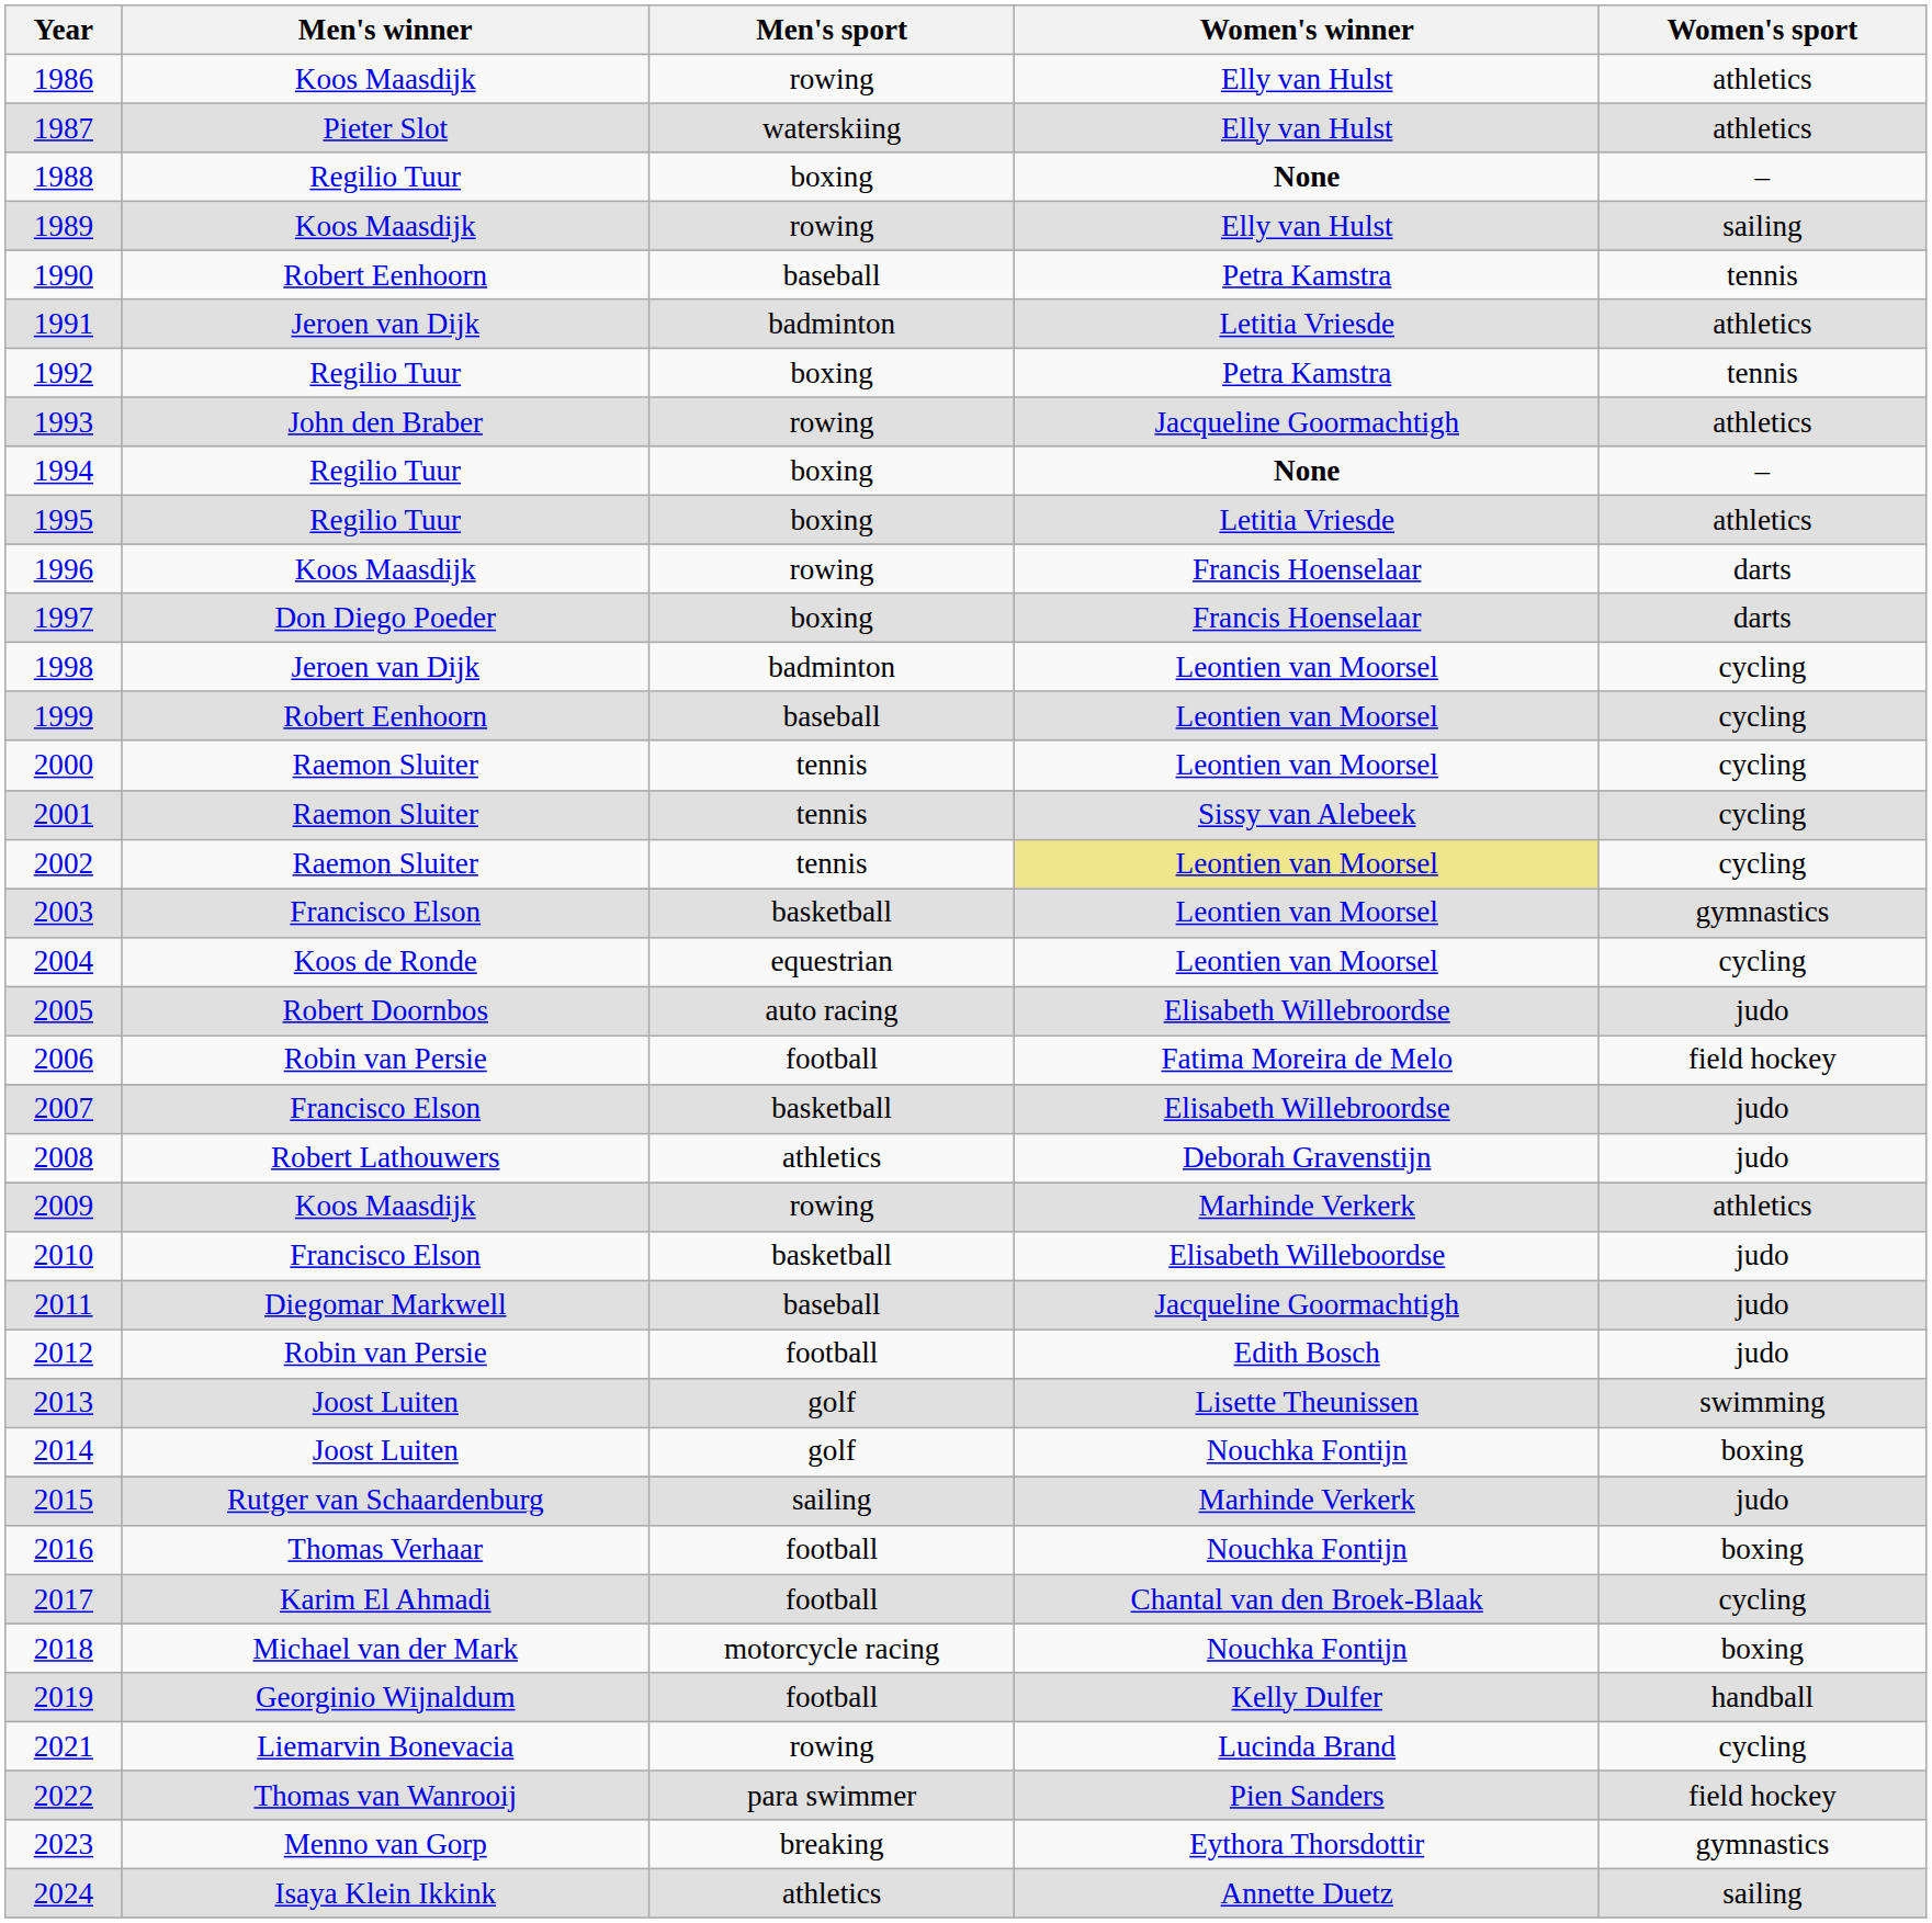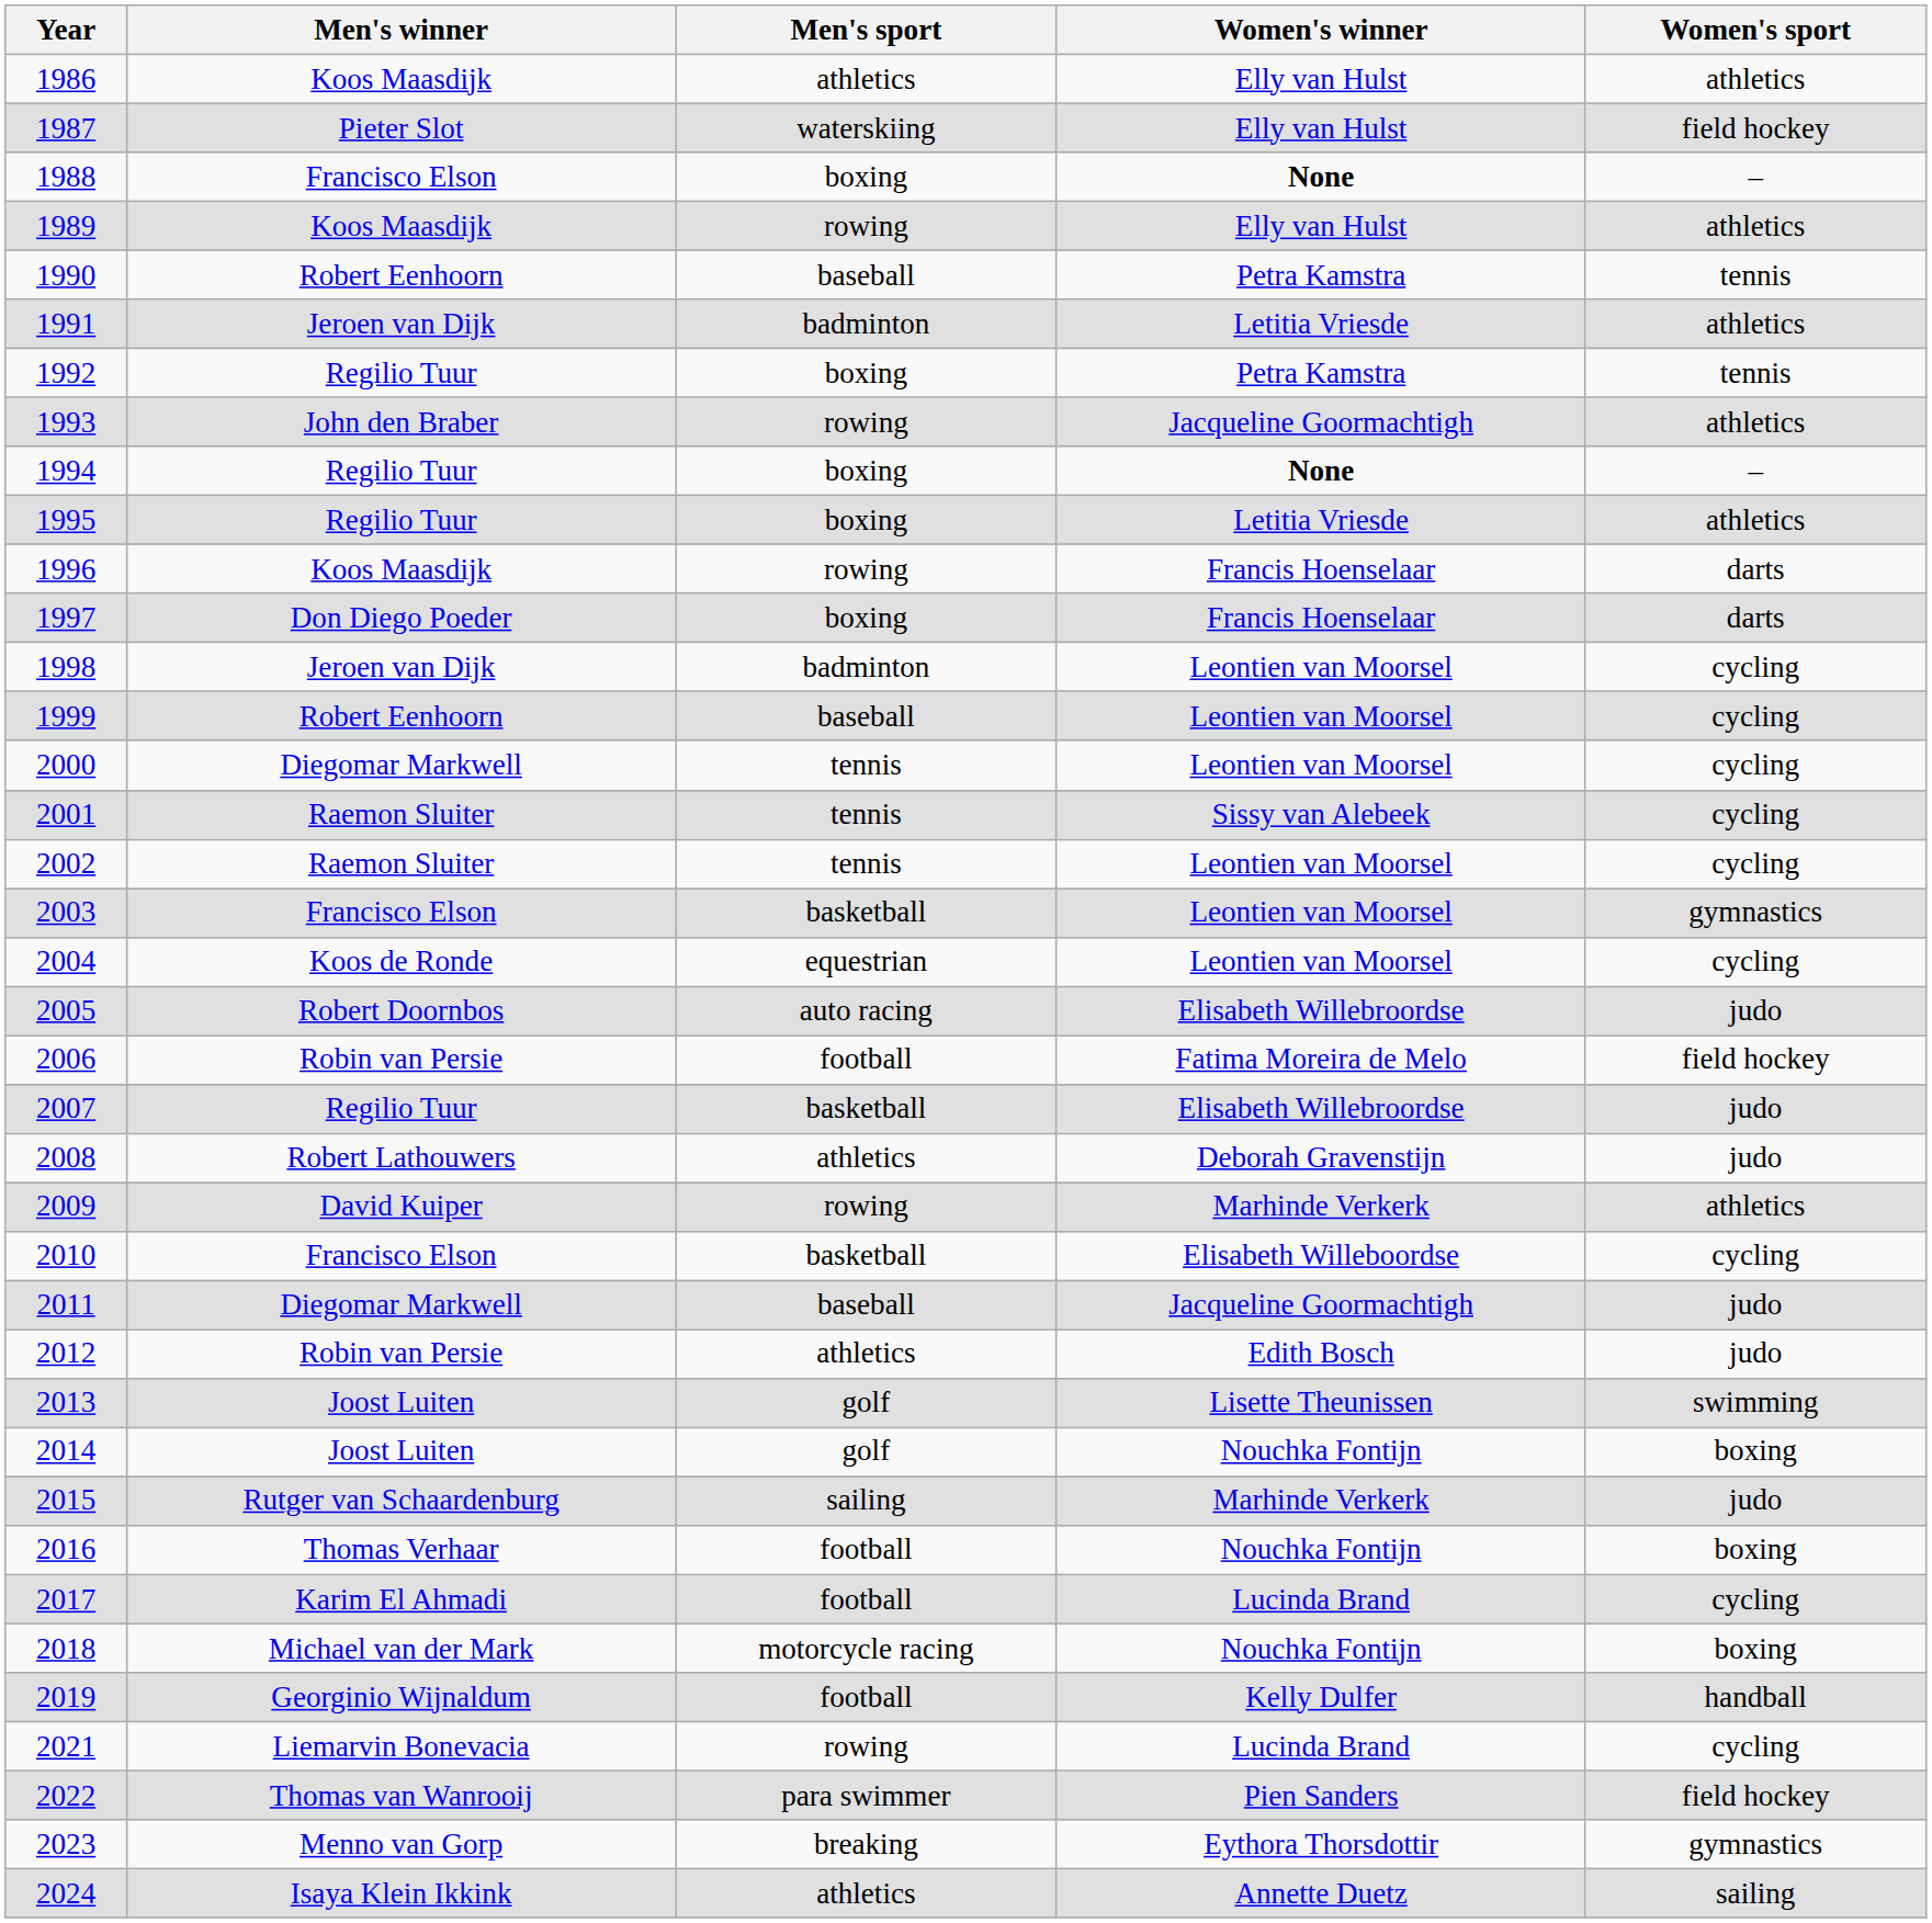 <table class="wikitable" style=" text-align:center; font-size:110%;" width="90%">
 <tr>
 <th>Year</th>
 <th>Men's winner</th>
 <th>Men's sport</th>
 <th>Women's winner</th>
 <th>Women's sport</th>
 </tr>
 <tr>
 <td><a href='#'>1986</a></td>
 <td><a href='#'>Koos Maasdijk</a></td>
-<td>rowing</td>
+<td>athletics</td>
 <td><a href='#'>Elly van Hulst</a></td>
 <td>athletics</td>
 </tr>
 <tr bgcolor="#e0e0e0">
 <td><a href='#'>1987</a></td>
 <td><a href='#'>Pieter Slot</a></td>
 <td>waterskiing</td>
 <td><a href='#'>Elly van Hulst</a></td>
-<td>athletics</td>
+<td>field hockey</td>
 </tr>
 <tr>
 <td><a href='#'>1988</a></td>
-<td><a href='#'>Regilio Tuur</a></td>
+<td><a href='#'>Francisco Elson</a></td>
 <td>boxing</td>
 <td><strong>None</strong></td>
 <td>–</td>
 </tr>
 <tr bgcolor="#e0e0e0">
 <td><a href='#'>1989</a></td>
 <td><a href='#'>Koos Maasdijk</a></td>
 <td>rowing</td>
 <td><a href='#'>Elly van Hulst</a></td>
-<td>sailing</td>
+<td>athletics</td>
 </tr>
 <tr>
 <td><a href='#'>1990</a></td>
 <td><a href='#'>Robert Eenhoorn</a></td>
 <td>baseball</td>
 <td><a href='#'>Petra Kamstra</a></td>
 <td>tennis</td>
 </tr>
 <tr bgcolor="#e0e0e0">
 <td><a href='#'>1991</a></td>
 <td><a href='#'>Jeroen van Dijk</a></td>
 <td>badminton</td>
 <td><a href='#'>Letitia Vriesde</a></td>
 <td>athletics</td>
 </tr>
 <tr>
 <td><a href='#'>1992</a></td>
 <td><a href='#'>Regilio Tuur</a></td>
 <td>boxing</td>
 <td><a href='#'>Petra Kamstra</a></td>
 <td>tennis</td>
 </tr>
 <tr bgcolor="#e0e0e0">
 <td><a href='#'>1993</a></td>
 <td><a href='#'>John den Braber</a></td>
 <td>rowing</td>
 <td><a href='#'>Jacqueline Goormachtigh</a></td>
 <td>athletics</td>
 </tr>
 <tr>
 <td><a href='#'>1994</a></td>
 <td><a href='#'>Regilio Tuur</a></td>
 <td>boxing</td>
 <td><strong>None</strong></td>
 <td>–</td>
 </tr>
 <tr bgcolor="#e0e0e0">
 <td><a href='#'>1995</a></td>
 <td><a href='#'>Regilio Tuur</a></td>
 <td>boxing</td>
 <td><a href='#'>Letitia Vriesde</a></td>
 <td>athletics</td>
 </tr>
 <tr>
 <td><a href='#'>1996</a></td>
 <td><a href='#'>Koos Maasdijk</a></td>
 <td>rowing</td>
 <td><a href='#'>Francis Hoenselaar</a></td>
 <td>darts</td>
 </tr>
 <tr bgcolor="#e0e0e0">
 <td><a href='#'>1997</a></td>
 <td><a href='#'>Don Diego Poeder</a></td>
 <td>boxing</td>
 <td><a href='#'>Francis Hoenselaar</a></td>
 <td>darts</td>
 </tr>
 <tr>
 <td><a href='#'>1998</a></td>
 <td><a href='#'>Jeroen van Dijk</a></td>
 <td>badminton</td>
 <td><a href='#'>Leontien van Moorsel</a></td>
 <td>cycling</td>
 </tr>
 <tr bgcolor="#e0e0e0">
 <td><a href='#'>1999</a></td>
 <td><a href='#'>Robert Eenhoorn</a></td>
 <td>baseball</td>
 <td><a href='#'>Leontien van Moorsel</a></td>
 <td>cycling</td>
 </tr>
 <tr>
 <td><a href='#'>2000</a></td>
-<td><a href='#'>Raemon Sluiter</a></td>
+<td><a href='#'>Diegomar Markwell</a></td>
 <td>tennis</td>
 <td><a href='#'>Leontien van Moorsel</a></td>
 <td>cycling</td>
 </tr>
 <tr bgcolor="#e0e0e0">
 <td><a href='#'>2001</a></td>
 <td><a href='#'>Raemon Sluiter</a></td>
 <td>tennis</td>
 <td><a href='#'>Sissy van Alebeek</a></td>
 <td>cycling</td>
 </tr>
 <tr>
 <td><a href='#'>2002</a></td>
 <td><a href='#'>Raemon Sluiter</a></td>
 <td>tennis</td>
-<td style="background: khaki;"><a href='#'>Leontien van Moorsel</a></td>
+<td><a href='#'>Leontien van Moorsel</a></td>
 <td>cycling</td>
 </tr>
 <tr bgcolor="#e0e0e0">
 <td><a href='#'>2003</a></td>
 <td><a href='#'>Francisco Elson</a></td>
 <td>basketball</td>
 <td><a href='#'>Leontien van Moorsel</a></td>
 <td>gymnastics</td>
 </tr>
 <tr>
 <td><a href='#'>2004</a></td>
 <td><a href='#'>Koos de Ronde</a></td>
 <td>equestrian</td>
 <td><a href='#'>Leontien van Moorsel</a></td>
 <td>cycling</td>
 </tr>
 <tr bgcolor="#e0e0e0">
 <td><a href='#'>2005</a></td>
 <td><a href='#'>Robert Doornbos</a></td>
 <td>auto racing</td>
 <td><a href='#'>Elisabeth Willebroordse</a></td>
 <td>judo</td>
 </tr>
 <tr>
 <td><a href='#'>2006</a></td>
 <td><a href='#'>Robin van Persie</a></td>
 <td>football</td>
 <td><a href='#'>Fatima Moreira de Melo</a></td>
 <td>field hockey</td>
 </tr>
 <tr bgcolor="#e0e0e0">
 <td><a href='#'>2007</a></td>
-<td><a href='#'>Francisco Elson</a></td>
+<td><a href='#'>Regilio Tuur</a></td>
 <td>basketball</td>
 <td><a href='#'>Elisabeth Willebroordse</a></td>
 <td>judo</td>
 </tr>
 <tr>
 <td><a href='#'>2008</a></td>
 <td><a href='#'>Robert Lathouwers</a></td>
 <td>athletics</td>
 <td><a href='#'>Deborah Gravenstijn</a></td>
 <td>judo</td>
 </tr>
 <tr bgcolor="#e0e0e0">
 <td><a href='#'>2009</a></td>
-<td><a href='#'>Koos Maasdijk</a></td>
+<td><a href='#'>David Kuiper</a></td>
 <td>rowing</td>
 <td><a href='#'>Marhinde Verkerk</a></td>
 <td>athletics</td>
 </tr>
 <tr>
 <td><a href='#'>2010</a></td>
 <td><a href='#'>Francisco Elson</a></td>
 <td>basketball</td>
 <td><a href='#'>Elisabeth Willeboordse</a></td>
-<td>judo</td>
+<td>cycling</td>
 </tr>
 <tr bgcolor="#e0e0e0">
 <td><a href='#'>2011</a></td>
 <td><a href='#'>Diegomar Markwell</a></td>
 <td>baseball</td>
 <td><a href='#'>Jacqueline Goormachtigh</a></td>
 <td>judo</td>
 </tr>
 <tr>
 <td><a href='#'>2012</a></td>
 <td><a href='#'>Robin van Persie</a></td>
-<td>football</td>
+<td>athletics</td>
 <td><a href='#'>Edith Bosch</a></td>
 <td>judo</td>
 </tr>
 <tr bgcolor="#e0e0e0">
 <td><a href='#'>2013</a></td>
 <td><a href='#'>Joost Luiten</a></td>
 <td>golf</td>
 <td><a href='#'>Lisette Theunissen</a></td>
 <td>swimming</td>
 </tr>
 <tr>
 <td><a href='#'>2014</a></td>
 <td><a href='#'>Joost Luiten</a></td>
 <td>golf</td>
 <td><a href='#'>Nouchka Fontijn</a></td>
 <td>boxing</td>
 </tr>
 <tr bgcolor="#e0e0e0">
 <td><a href='#'>2015</a></td>
 <td><a href='#'>Rutger van Schaardenburg</a></td>
 <td>sailing</td>
 <td><a href='#'>Marhinde Verkerk</a></td>
 <td>judo</td>
 </tr>
 <tr>
 <td><a href='#'>2016</a></td>
 <td><a href='#'>Thomas Verhaar</a></td>
 <td>football</td>
 <td><a href='#'>Nouchka Fontijn</a></td>
 <td>boxing</td>
 </tr>
 <tr bgcolor="#e0e0e0">
 <td><a href='#'>2017</a></td>
 <td><a href='#'>Karim El Ahmadi</a></td>
 <td>football</td>
-<td><a href='#'>Chantal van den Broek-Blaak</a></td>
+<td><a href='#'>Lucinda Brand</a></td>
 <td>cycling</td>
 </tr>
 <tr>
 <td><a href='#'>2018</a></td>
 <td><a href='#'>Michael van der Mark</a></td>
 <td>motorcycle racing</td>
 <td><a href='#'>Nouchka Fontijn</a></td>
 <td>boxing</td>
 </tr>
 <tr bgcolor="#e0e0e0">
 <td><a href='#'>2019</a></td>
 <td><a href='#'>Georginio Wijnaldum</a></td>
 <td>football</td>
 <td><a href='#'>Kelly Dulfer</a></td>
 <td>handball</td>
 </tr>
 <tr>
 <td><a href='#'>2021</a></td>
 <td><a href='#'>Liemarvin Bonevacia</a></td>
 <td>rowing</td>
 <td><a href='#'>Lucinda Brand</a></td>
 <td>cycling</td>
 </tr>
 <tr bgcolor="#e0e0e0">
 <td><a href='#'>2022</a></td>
 <td><a href='#'>Thomas van Wanrooij</a></td>
 <td>para swimmer</td>
 <td><a href='#'>Pien Sanders</a></td>
 <td>field hockey</td>
 </tr>
 <tr>
 <td><a href='#'>2023</a></td>
 <td><a href='#'>Menno van Gorp</a></td>
 <td>breaking</td>
 <td><a href='#'>Eythora Thorsdottir</a></td>
 <td>gymnastics</td>
 </tr>
 <tr bgcolor="#e0e0e0">
 <td><a href='#'>2024</a></td>
 <td><a href='#'>Isaya Klein Ikkink</a></td>
 <td>athletics</td>
 <td><a href='#'>Annette Duetz</a></td>
 <td>sailing</td>
 </tr>
 </table>
